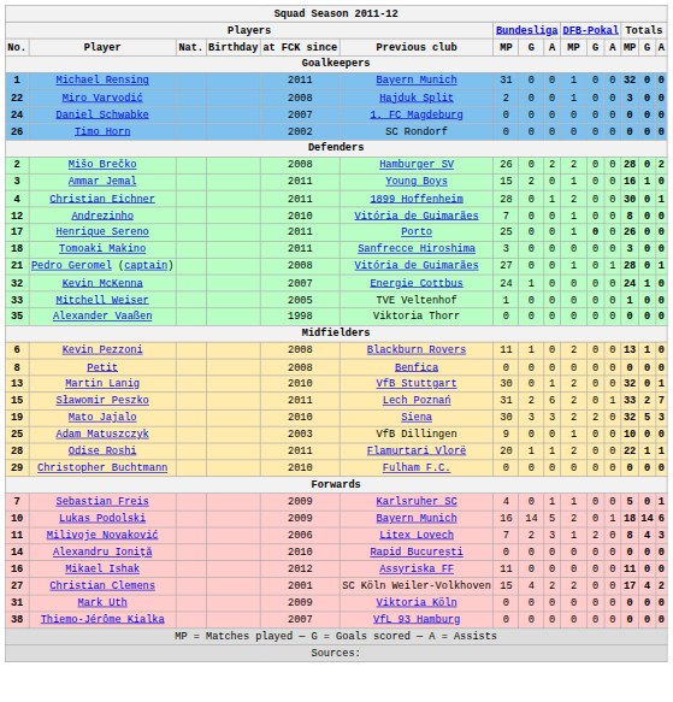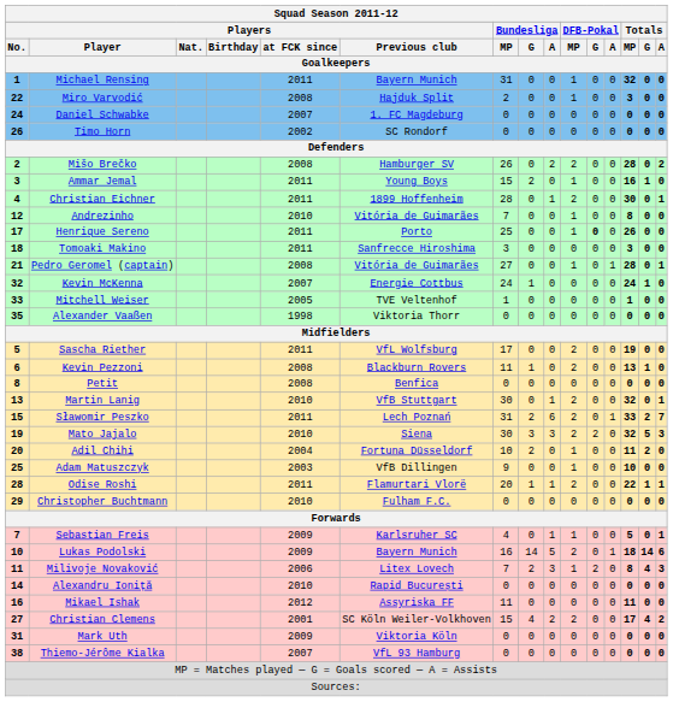 <table class="wikitable" style="font-size:100%">
 <tr style="text-align:center; background:#dcdcdc;">
 <th colspan="15">Squad Season 2011-12</th>
 </tr>
 <tr style="text-align:center; background:#9c9c9c;">
 <th colspan="6">Players</th>
 <th colspan="3"><a href='#'>Bundesliga</a></th>
 <th colspan="3"><a href='#'>DFB-Pokal</a></th>
 <th colspan="3">Totals</th>
 </tr>
 <tr style="text-align:center; background:#dcdcdc;">
 <th>No.</th>
 <th>Player</th>
 <th>Nat.</th>
 <th>Birthday</th>
 <th>at FCK since</th>
 <th>Previous club</th>
 <th>MP</th>
 <th>G</th>
 <th>A</th>
 <th>MP</th>
 <th>G</th>
 <th>A</th>
 <th>MP</th>
 <th>G</th>
 <th>A</th>
 </tr>
 <tr style="text-align:center; background:#dcdcdc;">
 <th colspan="15">Goalkeepers</th>
 </tr>
 <tr align="center" style="background:#7EC0EE">
 <td><strong>1</strong></td>
 <td><a href='#'>Michael Rensing</a></td>
 <td></td>
 <td></td>
 <td>2011</td>
 <td><a href='#'>Bayern Munich</a></td>
 <td>31</td>
 <td>0</td>
 <td>0</td>
 <td>1</td>
 <td>0</td>
 <td>0</td>
 <td><strong>32</strong></td>
 <td><strong>0</strong></td>
 <td><strong>0</strong></td>
 </tr>
 <tr align="center" style="background:#7EC0EE">
 <td><strong>22</strong></td>
 <td><a href='#'>Miro Varvodić</a></td>
 <td></td>
 <td></td>
 <td>2008</td>
 <td><a href='#'>Hajduk Split</a></td>
 <td>2</td>
 <td>0</td>
 <td>0</td>
 <td>1</td>
 <td>0</td>
 <td>0</td>
 <td><strong>3</strong></td>
 <td><strong>0</strong></td>
 <td><strong>0</strong></td>
 </tr>
 <tr align="center" style="background:#7EC0EE">
 <td><strong>24</strong></td>
 <td><a href='#'>Daniel Schwabke</a></td>
 <td></td>
 <td></td>
 <td>2007</td>
 <td><a href='#'>1. FC Magdeburg</a></td>
 <td>0</td>
 <td>0</td>
 <td>0</td>
 <td>0</td>
 <td>0</td>
 <td>0</td>
 <td><strong>0</strong></td>
 <td><strong>0</strong></td>
 <td><strong>0</strong></td>
 </tr>
 <tr align="center" style="background:#7EC0EE">
 <td><strong>26</strong></td>
 <td><a href='#'>Timo Horn</a></td>
 <td></td>
 <td></td>
 <td>2002</td>
 <td>SC Rondorf</td>
 <td>0</td>
 <td>0</td>
 <td>0</td>
 <td>0</td>
 <td>0</td>
 <td>0</td>
 <td><strong>0</strong></td>
 <td><strong>0</strong></td>
 <td><strong>0</strong></td>
 </tr>
 <tr align="center" style="background:#DCDCDC">
 <th colspan="15">Defenders</th>
 </tr>
 <tr align="center" style="background:#B9FFC5">
 <td><strong>2</strong></td>
 <td><a href='#'>Mišo Brečko</a></td>
 <td></td>
 <td></td>
 <td>2008</td>
 <td><a href='#'>Hamburger SV</a></td>
 <td>26</td>
 <td>0</td>
 <td>2</td>
 <td>2</td>
 <td>0</td>
 <td>0</td>
 <td><strong>28</strong></td>
 <td><strong>0</strong></td>
 <td><strong>2</strong></td>
 </tr>
 <tr align="center" style="background:#B9FFC5">
 <td><strong>3</strong></td>
 <td><a href='#'>Ammar Jemal</a></td>
 <td></td>
 <td></td>
 <td>2011</td>
 <td><a href='#'>Young Boys</a></td>
 <td>15</td>
 <td>2</td>
 <td>0</td>
 <td>1</td>
 <td>0</td>
 <td>0</td>
 <td><strong>16</strong></td>
 <td><strong>1</strong></td>
 <td><strong>0</strong></td>
 </tr>
 <tr align="center" style="background:#B9FFC5">
 <td><strong>4</strong></td>
 <td><a href='#'>Christian Eichner</a></td>
 <td></td>
 <td></td>
 <td>2011</td>
 <td><a href='#'>1899 Hoffenheim</a></td>
 <td>28</td>
 <td>0</td>
 <td>1</td>
 <td>2</td>
 <td>0</td>
 <td>0</td>
 <td><strong>30</strong></td>
 <td><strong>0</strong></td>
 <td><strong>1</strong></td>
 </tr>
 <tr align="center" style="background:#B9FFC5">
 <td><strong>12</strong></td>
 <td><a href='#'>Andrezinho</a></td>
 <td></td>
 <td></td>
 <td>2010</td>
 <td><a href='#'>Vitória de Guimarães</a></td>
 <td>7</td>
 <td>0</td>
 <td>0</td>
 <td>1</td>
 <td>0</td>
 <td>0</td>
 <td><strong>8</strong></td>
 <td><strong>0</strong></td>
 <td><strong>0</strong></td>
 </tr>
 <tr align="center" style="background:#B9FFC5">
 <td><strong>17</strong></td>
 <td><a href='#'>Henrique Sereno</a></td>
 <td></td>
 <td></td>
 <td>2011</td>
 <td><a href='#'>Porto</a></td>
 <td>25</td>
 <td>0</td>
 <td>0</td>
 <td>1</td>
 <td><strong>0</strong></td>
 <td>0</td>
 <td><strong>26</strong></td>
 <td><strong>0</strong></td>
 <td><strong>0</strong></td>
 </tr>
 <tr align="center" style="background:#B9FFC5">
 <td><strong>18</strong></td>
 <td><a href='#'>Tomoaki Makino</a></td>
 <td></td>
 <td></td>
 <td>2011</td>
 <td><a href='#'>Sanfrecce Hiroshima</a></td>
 <td>3</td>
 <td>0</td>
 <td>0</td>
 <td>0</td>
 <td>0</td>
 <td>0</td>
 <td><strong>3</strong></td>
 <td><strong>0</strong></td>
 <td><strong>0</strong></td>
 </tr>
 <tr align="center" style="background:#B9FFC5">
 <td><strong>21</strong></td>
 <td><a href='#'>Pedro Geromel</a> (<a href='#'>captain</a>)</td>
 <td></td>
 <td></td>
 <td>2008</td>
 <td><a href='#'>Vitória de Guimarães</a></td>
 <td>27</td>
 <td>0</td>
 <td>0</td>
 <td>1</td>
 <td>0</td>
 <td>1</td>
 <td><strong>28</strong></td>
 <td><strong>0</strong></td>
 <td><strong>1</strong></td>
 </tr>
 <tr align="center" style="background:#B9FFC5">
 <td><strong>32</strong></td>
 <td><a href='#'>Kevin McKenna</a></td>
 <td></td>
 <td></td>
 <td>2007</td>
 <td><a href='#'>Energie Cottbus</a></td>
 <td>24</td>
 <td>1</td>
 <td>0</td>
 <td>0</td>
 <td>0</td>
 <td>0</td>
 <td><strong>24</strong></td>
 <td><strong>1</strong></td>
 <td><strong>0</strong></td>
 </tr>
 <tr align="center" style="background:#B9FFC5">
 <td><strong>33</strong></td>
 <td><a href='#'>Mitchell Weiser</a></td>
 <td></td>
 <td></td>
 <td>2005</td>
 <td>TVE Veltenhof</td>
 <td>1</td>
 <td>0</td>
 <td>0</td>
 <td>0</td>
 <td>0</td>
 <td>0</td>
 <td><strong>1</strong></td>
 <td><strong>0</strong></td>
 <td><strong>0</strong></td>
 </tr>
 <tr align="center" style="background:#B9FFC5">
 <td><strong>35</strong></td>
 <td><a href='#'>Alexander Vaaßen</a></td>
 <td></td>
 <td></td>
 <td>1998</td>
 <td>Viktoria Thorr</td>
 <td>0</td>
 <td>0</td>
 <td>0</td>
 <td>0</td>
 <td>0</td>
 <td>0</td>
 <td><strong>0</strong></td>
 <td><strong>0</strong></td>
 <td><strong>0</strong></td>
 </tr>
 <tr align="center" style="background:#DCDCDC">
 <th colspan="15">Midfielders</th>
 </tr>
 <tr align="center" style="background:#FFEBAD">
+<td><strong>5</strong></td>
+<td><a href='#'>Sascha Riether</a></td>
+<td></td>
+<td></td>
+<td>2011</td>
+<td><a href='#'>VfL Wolfsburg</a></td>
+<td>17</td>
+<td>0</td>
+<td>0</td>
+<td>2</td>
+<td>0</td>
+<td>0</td>
+<td><strong>19</strong></td>
+<td><strong>0</strong></td>
+<td><strong>0</strong></td>
+</tr>
+<tr align="center" style="background:#FFEBAD">
 <td><strong>6</strong></td>
 <td><a href='#'>Kevin Pezzoni</a></td>
 <td></td>
 <td></td>
 <td>2008</td>
 <td><a href='#'>Blackburn Rovers</a></td>
 <td>11</td>
 <td>1</td>
 <td>0</td>
 <td>2</td>
 <td>0</td>
 <td>0</td>
 <td><strong>13</strong></td>
 <td><strong>1</strong></td>
 <td><strong>0</strong></td>
 </tr>
 <tr align="center" style="background:#FFEBAD">
 <td><strong>8</strong></td>
 <td><a href='#'>Petit</a></td>
 <td></td>
 <td></td>
 <td>2008</td>
 <td><a href='#'>Benfica</a></td>
 <td>0</td>
 <td>0</td>
 <td>0</td>
 <td>0</td>
 <td>0</td>
 <td>0</td>
 <td><strong>0</strong></td>
 <td><strong>0</strong></td>
 <td><strong>0</strong></td>
 </tr>
 <tr align="center" style="background:#FFEBAD">
 <td><strong>13</strong></td>
 <td><a href='#'>Martin Lanig</a></td>
 <td></td>
 <td></td>
 <td>2010</td>
 <td><a href='#'>VfB Stuttgart</a></td>
 <td>30</td>
 <td>0</td>
 <td>1</td>
 <td>2</td>
 <td>0</td>
 <td>0</td>
 <td><strong>32</strong></td>
 <td><strong>0</strong></td>
 <td><strong>1</strong></td>
 </tr>
 <tr align="center" style="background:#FFEBAD">
 <td><strong>15</strong></td>
 <td><a href='#'>Sławomir Peszko</a></td>
 <td></td>
 <td></td>
 <td>2011</td>
 <td><a href='#'>Lech Poznań</a></td>
 <td>31</td>
 <td>2</td>
 <td>6</td>
 <td>2</td>
 <td>0</td>
 <td>1</td>
 <td><strong>33</strong></td>
 <td><strong>2</strong></td>
 <td><strong>7</strong></td>
 </tr>
 <tr align="center" style="background:#FFEBAD">
 <td><strong>19</strong></td>
 <td><a href='#'>Mato Jajalo</a></td>
 <td></td>
 <td></td>
 <td>2010</td>
 <td><a href='#'>Siena</a></td>
 <td>30</td>
 <td>3</td>
 <td>3</td>
 <td>2</td>
 <td>2</td>
 <td>0</td>
 <td><strong>32</strong></td>
 <td><strong>5</strong></td>
 <td><strong>3</strong></td>
+</tr>
+<tr align="center" style="background:#FFEBAD">
+<td><strong>20</strong></td>
+<td><a href='#'>Adil Chihi</a></td>
+<td></td>
+<td></td>
+<td>2004</td>
+<td><a href='#'>Fortuna Düsseldorf</a></td>
+<td>10</td>
+<td>2</td>
+<td>0</td>
+<td>1</td>
+<td>0</td>
+<td>0</td>
+<td><strong>11</strong></td>
+<td><strong>2</strong></td>
+<td><strong>0</strong></td>
 </tr>
 <tr align="center" style="background:#FFEBAD">
 <td><strong>25</strong></td>
 <td><a href='#'>Adam Matuszczyk</a></td>
 <td></td>
 <td></td>
 <td>2003</td>
 <td>VfB Dillingen</td>
 <td>9</td>
 <td>0</td>
 <td>0</td>
 <td>1</td>
 <td>0</td>
 <td>0</td>
 <td><strong>10</strong></td>
 <td><strong>0</strong></td>
 <td><strong>0</strong></td>
 </tr>
 <tr align="center" style="background:#FFEBAD">
 <td><strong>28</strong></td>
 <td><a href='#'>Odise Roshi</a></td>
 <td></td>
 <td></td>
 <td>2011</td>
 <td><a href='#'>Flamurtari Vlorë</a></td>
 <td>20</td>
 <td>1</td>
 <td>1</td>
 <td>2</td>
 <td>0</td>
 <td>0</td>
 <td><strong>22</strong></td>
 <td><strong>1</strong></td>
 <td><strong>1</strong></td>
 </tr>
 <tr align="center" style="background:#FFEBAD">
 <td><strong>29</strong></td>
 <td><a href='#'>Christopher Buchtmann</a></td>
 <td></td>
 <td></td>
 <td>2010</td>
 <td><a href='#'>Fulham F.C.</a></td>
 <td>0</td>
 <td>0</td>
 <td>0</td>
 <td>0</td>
 <td>0</td>
 <td>0</td>
 <td><strong>0</strong></td>
 <td><strong>0</strong></td>
 <td><strong>0</strong></td>
 </tr>
 <tr align="center" style="background:#DCDCDC">
 <th colspan="15">Forwards</th>
 </tr>
 <tr align="center" style="background:#FFCBCB">
 <td><strong>7</strong></td>
 <td><a href='#'>Sebastian Freis</a></td>
 <td></td>
 <td></td>
 <td>2009</td>
 <td><a href='#'>Karlsruher SC</a></td>
 <td>4</td>
 <td>0</td>
 <td>1</td>
 <td>1</td>
 <td>0</td>
 <td>0</td>
 <td><strong>5</strong></td>
 <td><strong>0</strong></td>
 <td><strong>1</strong></td>
 </tr>
 <tr align="center" style="background:#FFCBCB">
 <td><strong>10</strong></td>
 <td><a href='#'>Lukas Podolski</a></td>
 <td></td>
 <td></td>
 <td>2009</td>
 <td><a href='#'>Bayern Munich</a></td>
 <td>16</td>
 <td>14</td>
 <td>5</td>
 <td>2</td>
 <td>0</td>
 <td>1</td>
 <td><strong>18</strong></td>
 <td><strong>14</strong></td>
 <td><strong>6</strong></td>
 </tr>
 <tr align="center" style="background:#FFCBCB">
 <td><strong>11</strong></td>
 <td><a href='#'>Milivoje Novaković</a></td>
 <td></td>
 <td></td>
 <td>2006</td>
 <td><a href='#'>Litex Lovech</a></td>
 <td>7</td>
 <td>2</td>
 <td>3</td>
 <td>1</td>
 <td>2</td>
 <td>0</td>
 <td><strong>8</strong></td>
 <td><strong>4</strong></td>
 <td><strong>3</strong></td>
 </tr>
 <tr align="center" style="background:#FFCBCB">
 <td><strong>14</strong></td>
 <td><a href='#'>Alexandru Ioniță</a></td>
 <td></td>
 <td></td>
 <td>2010</td>
 <td><a href='#'>Rapid București</a></td>
 <td>0</td>
 <td>0</td>
 <td>0</td>
 <td>0</td>
 <td>0</td>
 <td>0</td>
 <td><strong>0</strong></td>
 <td><strong>0</strong></td>
 <td><strong>0</strong></td>
 </tr>
 <tr align="center" style="background:#FFCBCB">
 <td><strong>16</strong></td>
 <td><a href='#'>Mikael Ishak</a></td>
 <td></td>
 <td></td>
 <td>2012</td>
 <td><a href='#'>Assyriska FF</a></td>
 <td>11</td>
 <td>0</td>
 <td>0</td>
 <td>0</td>
 <td>0</td>
 <td>0</td>
 <td><strong>11</strong></td>
 <td><strong>0</strong></td>
 <td><strong>0</strong></td>
 </tr>
 <tr align="center" style="background:#FFCBCB">
 <td><strong>27</strong></td>
 <td><a href='#'>Christian Clemens</a></td>
 <td></td>
 <td></td>
 <td>2001</td>
 <td>SC Köln Weiler-Volkhoven</td>
 <td>15</td>
 <td>4</td>
 <td>2</td>
 <td>2</td>
 <td>0</td>
 <td>0</td>
 <td><strong>17</strong></td>
 <td><strong>4</strong></td>
 <td><strong>2</strong></td>
 </tr>
 <tr align="center" style="background:#FFCBCB">
 <td><strong>31</strong></td>
 <td><a href='#'>Mark Uth</a></td>
 <td></td>
 <td></td>
 <td>2009</td>
 <td><a href='#'>Viktoria Köln</a></td>
 <td>0</td>
 <td>0</td>
 <td>0</td>
 <td>0</td>
 <td>0</td>
 <td>0</td>
 <td><strong>0</strong></td>
 <td><strong>0</strong></td>
 <td><strong>0</strong></td>
 </tr>
 <tr align="center" style="background:#FFCBCB">
 <td><strong>38</strong></td>
 <td><a href='#'>Thiemo-Jérôme Kialka</a></td>
 <td></td>
 <td></td>
 <td>2007</td>
 <td><a href='#'>VfL 93 Hamburg</a></td>
 <td>0</td>
 <td>0</td>
 <td>0</td>
 <td>0</td>
 <td>0</td>
 <td>0</td>
 <td><strong>0</strong></td>
 <td><strong>0</strong></td>
 <td><strong>0</strong></td>
 </tr>
 <tr style="text-align:center; background:#dcdcdc;">
 <td colspan="15">MP = Matches played — G = Goals scored — A = Assists</td>
 </tr>
 <tr style="text-align:center; background:#dcdcdc;">
 <td colspan="15">Sources:</td>
 </tr>
 </table>
